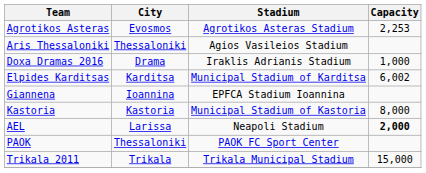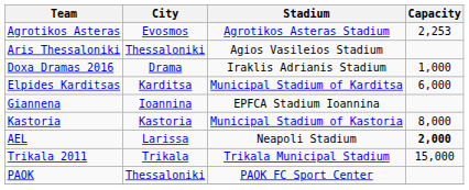 <table class="wikitable sortable" style="text-align:center;">
 <tr>
 <th>Team</th>
 <th>City</th>
 <th>Stadium</th>
 <th>Capacity</th>
 </tr>
 <tr>
 <td style="text-align:left;"><a href='#'>Agrotikos Asteras</a></td>
 <td><a href='#'>Evosmos</a></td>
 <td><a href='#'>Agrotikos Asteras Stadium</a></td>
 <td align="center">2,253</td>
 </tr>
 <tr>
 <td style="text-align:left;"><a href='#'>Aris Thessaloniki</a></td>
 <td><a href='#'>Thessaloniki</a></td>
 <td>Agios Vasileios Stadium</td>
 <td align="center"></td>
 </tr>
 <tr>
 <td style="text-align:left;"><a href='#'>Doxa Dramas 2016</a></td>
 <td><a href='#'>Drama</a></td>
 <td>Iraklis Adrianis Stadium</td>
 <td align="center">1,000</td>
 </tr>
 <tr>
 <td style="text-align:left;"><a href='#'>Elpides Karditsas</a></td>
 <td><a href='#'>Karditsa</a></td>
 <td><a href='#'>Municipal Stadium of Karditsa</a></td>
-<td align="center">6,002</td>
+<td align="center">6,000</td>
 </tr>
 <tr>
 <td style="text-align:left;"><a href='#'>Giannena</a></td>
 <td><a href='#'>Ioannina</a></td>
 <td>EPFCA Stadium Ioannina</td>
 <td align="center"></td>
 </tr>
 <tr>
 <td style="text-align:left;"><a href='#'>Kastoria</a></td>
 <td><a href='#'>Kastoria</a></td>
 <td><a href='#'>Municipal Stadium of Kastoria</a></td>
 <td align="center">8,000</td>
 </tr>
 <tr>
 <td style="text-align:left;"><a href='#'>AEL</a></td>
 <td><a href='#'>Larissa</a></td>
 <td>Neapoli Stadium</td>
 <td align="center"><strong>2,000</strong></td>
 </tr>
 <tr>
+<td style="text-align:left;"><a href='#'>Trikala 2011</a></td>
+<td><a href='#'>Trikala</a></td>
+<td><a href='#'>Trikala Municipal Stadium</a></td>
+<td align="center">15,000</td>
+</tr>
+<tr>
 <td style="text-align:left;"><a href='#'>PAOK</a></td>
 <td><a href='#'>Thessaloniki</a></td>
 <td><a href='#'>PAOK FC Sport Center</a></td>
 <td style="text-align:center;"></td>
 </tr>
 <tr>
-<td style="text-align:left;"><a href='#'>Trikala 2011</a></td>
-<td><a href='#'>Trikala</a></td>
-<td><a href='#'>Trikala Municipal Stadium</a></td>
-<td align="center">15,000</td>
-</tr>
-<tr>
 </tr>
 </table>
